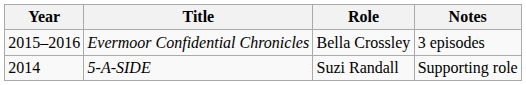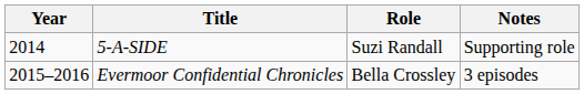 <table class="wikitable">
 <tr>
 <th>Year</th>
 <th>Title</th>
 <th>Role</th>
 <th>Notes</th>
 </tr>
 <tr>
+<td>2014</td>
+<td><em>5-A-SIDE</em></td>
+<td>Suzi Randall</td>
+<td>Supporting role</td>
+</tr>
+<tr>
 <td>2015–2016</td>
 <td><em>Evermoor Confidential Chronicles</em></td>
 <td>Bella Crossley</td>
 <td>3 episodes</td>
 </tr>
 <tr>
-<td>2014</td>
-<td><em>5-A-SIDE</em></td>
-<td>Suzi Randall</td>
-<td>Supporting role</td>
-</tr>
-<tr>
 </tr>
 </table>
